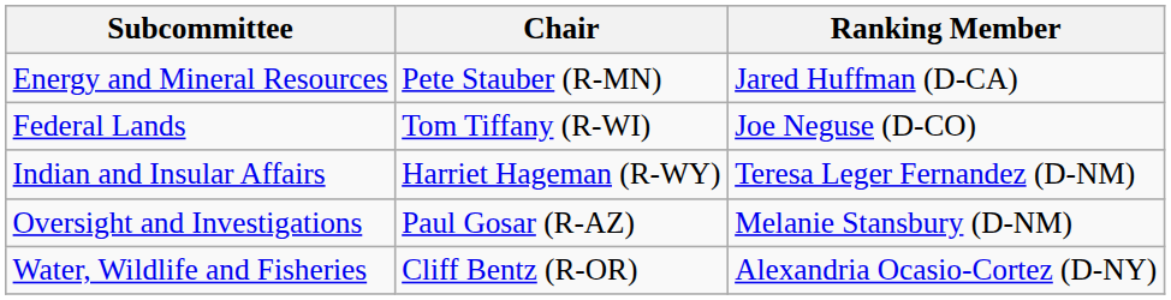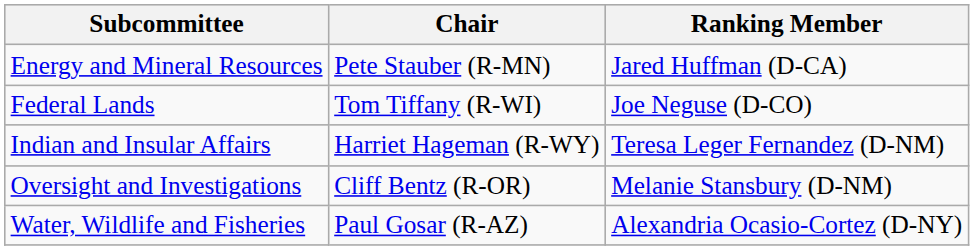 <table class="wikitable">
 <tr>
 <th>Subcommittee</th>
 <th>Chair</th>
 <th>Ranking Member</th>
 </tr>
 <tr>
 <td><a href='#'>Energy and Mineral Resources</a></td>
 <td><a href='#'>Pete Stauber</a> (R-MN)</td>
 <td><a href='#'>Jared Huffman</a> (D-CA)</td>
 </tr>
 <tr>
 <td><a href='#'>Federal Lands</a></td>
 <td><a href='#'>Tom Tiffany</a> (R-WI)</td>
 <td><a href='#'>Joe Neguse</a> (D-CO)</td>
 </tr>
 <tr>
 <td><a href='#'>Indian and Insular Affairs</a></td>
 <td><a href='#'>Harriet Hageman</a> (R-WY)</td>
 <td><a href='#'>Teresa Leger Fernandez</a> (D-NM)</td>
 </tr>
 <tr>
 <td><a href='#'>Oversight and Investigations</a></td>
-<td><a href='#'>Paul Gosar</a> (R-AZ)</td>
+<td><a href='#'>Cliff Bentz</a> (R-OR)</td>
 <td><a href='#'>Melanie Stansbury</a> (D-NM)</td>
 </tr>
 <tr>
 <td><a href='#'>Water, Wildlife and Fisheries</a></td>
-<td><a href='#'>Cliff Bentz</a> (R-OR)</td>
+<td><a href='#'>Paul Gosar</a> (R-AZ)</td>
 <td><a href='#'>Alexandria Ocasio-Cortez</a> (D-NY)</td>
 </tr>
 </table>
